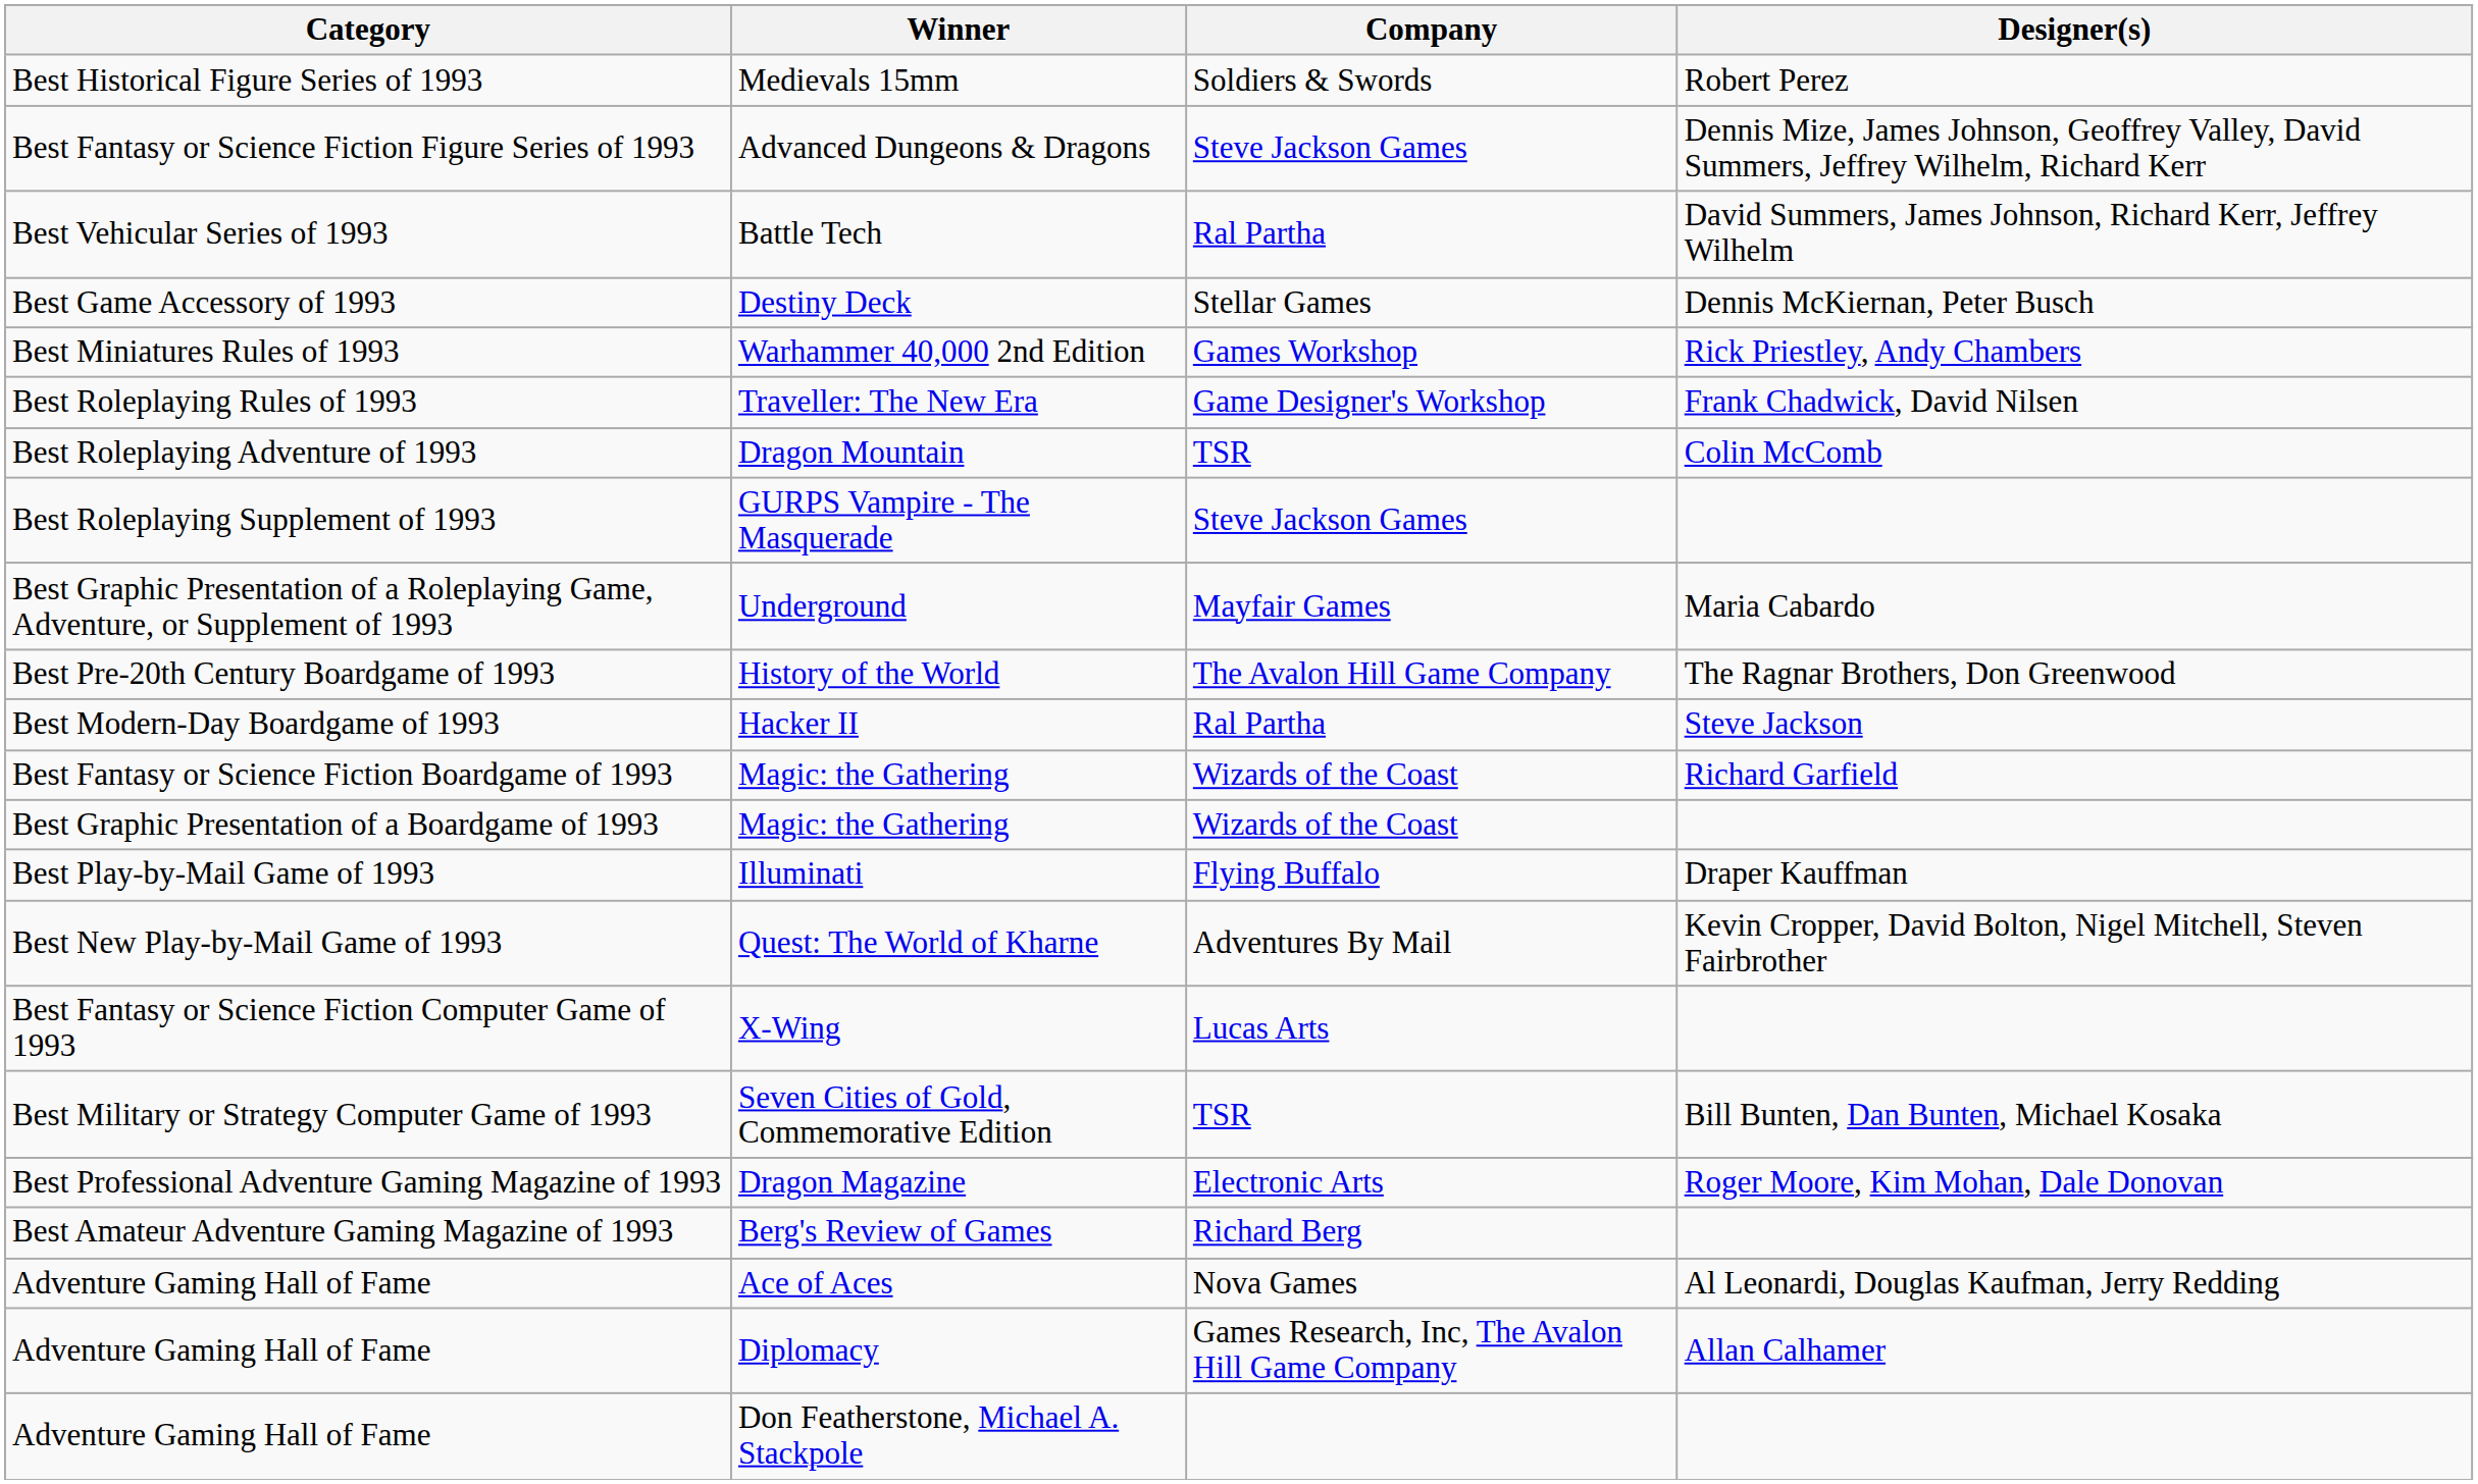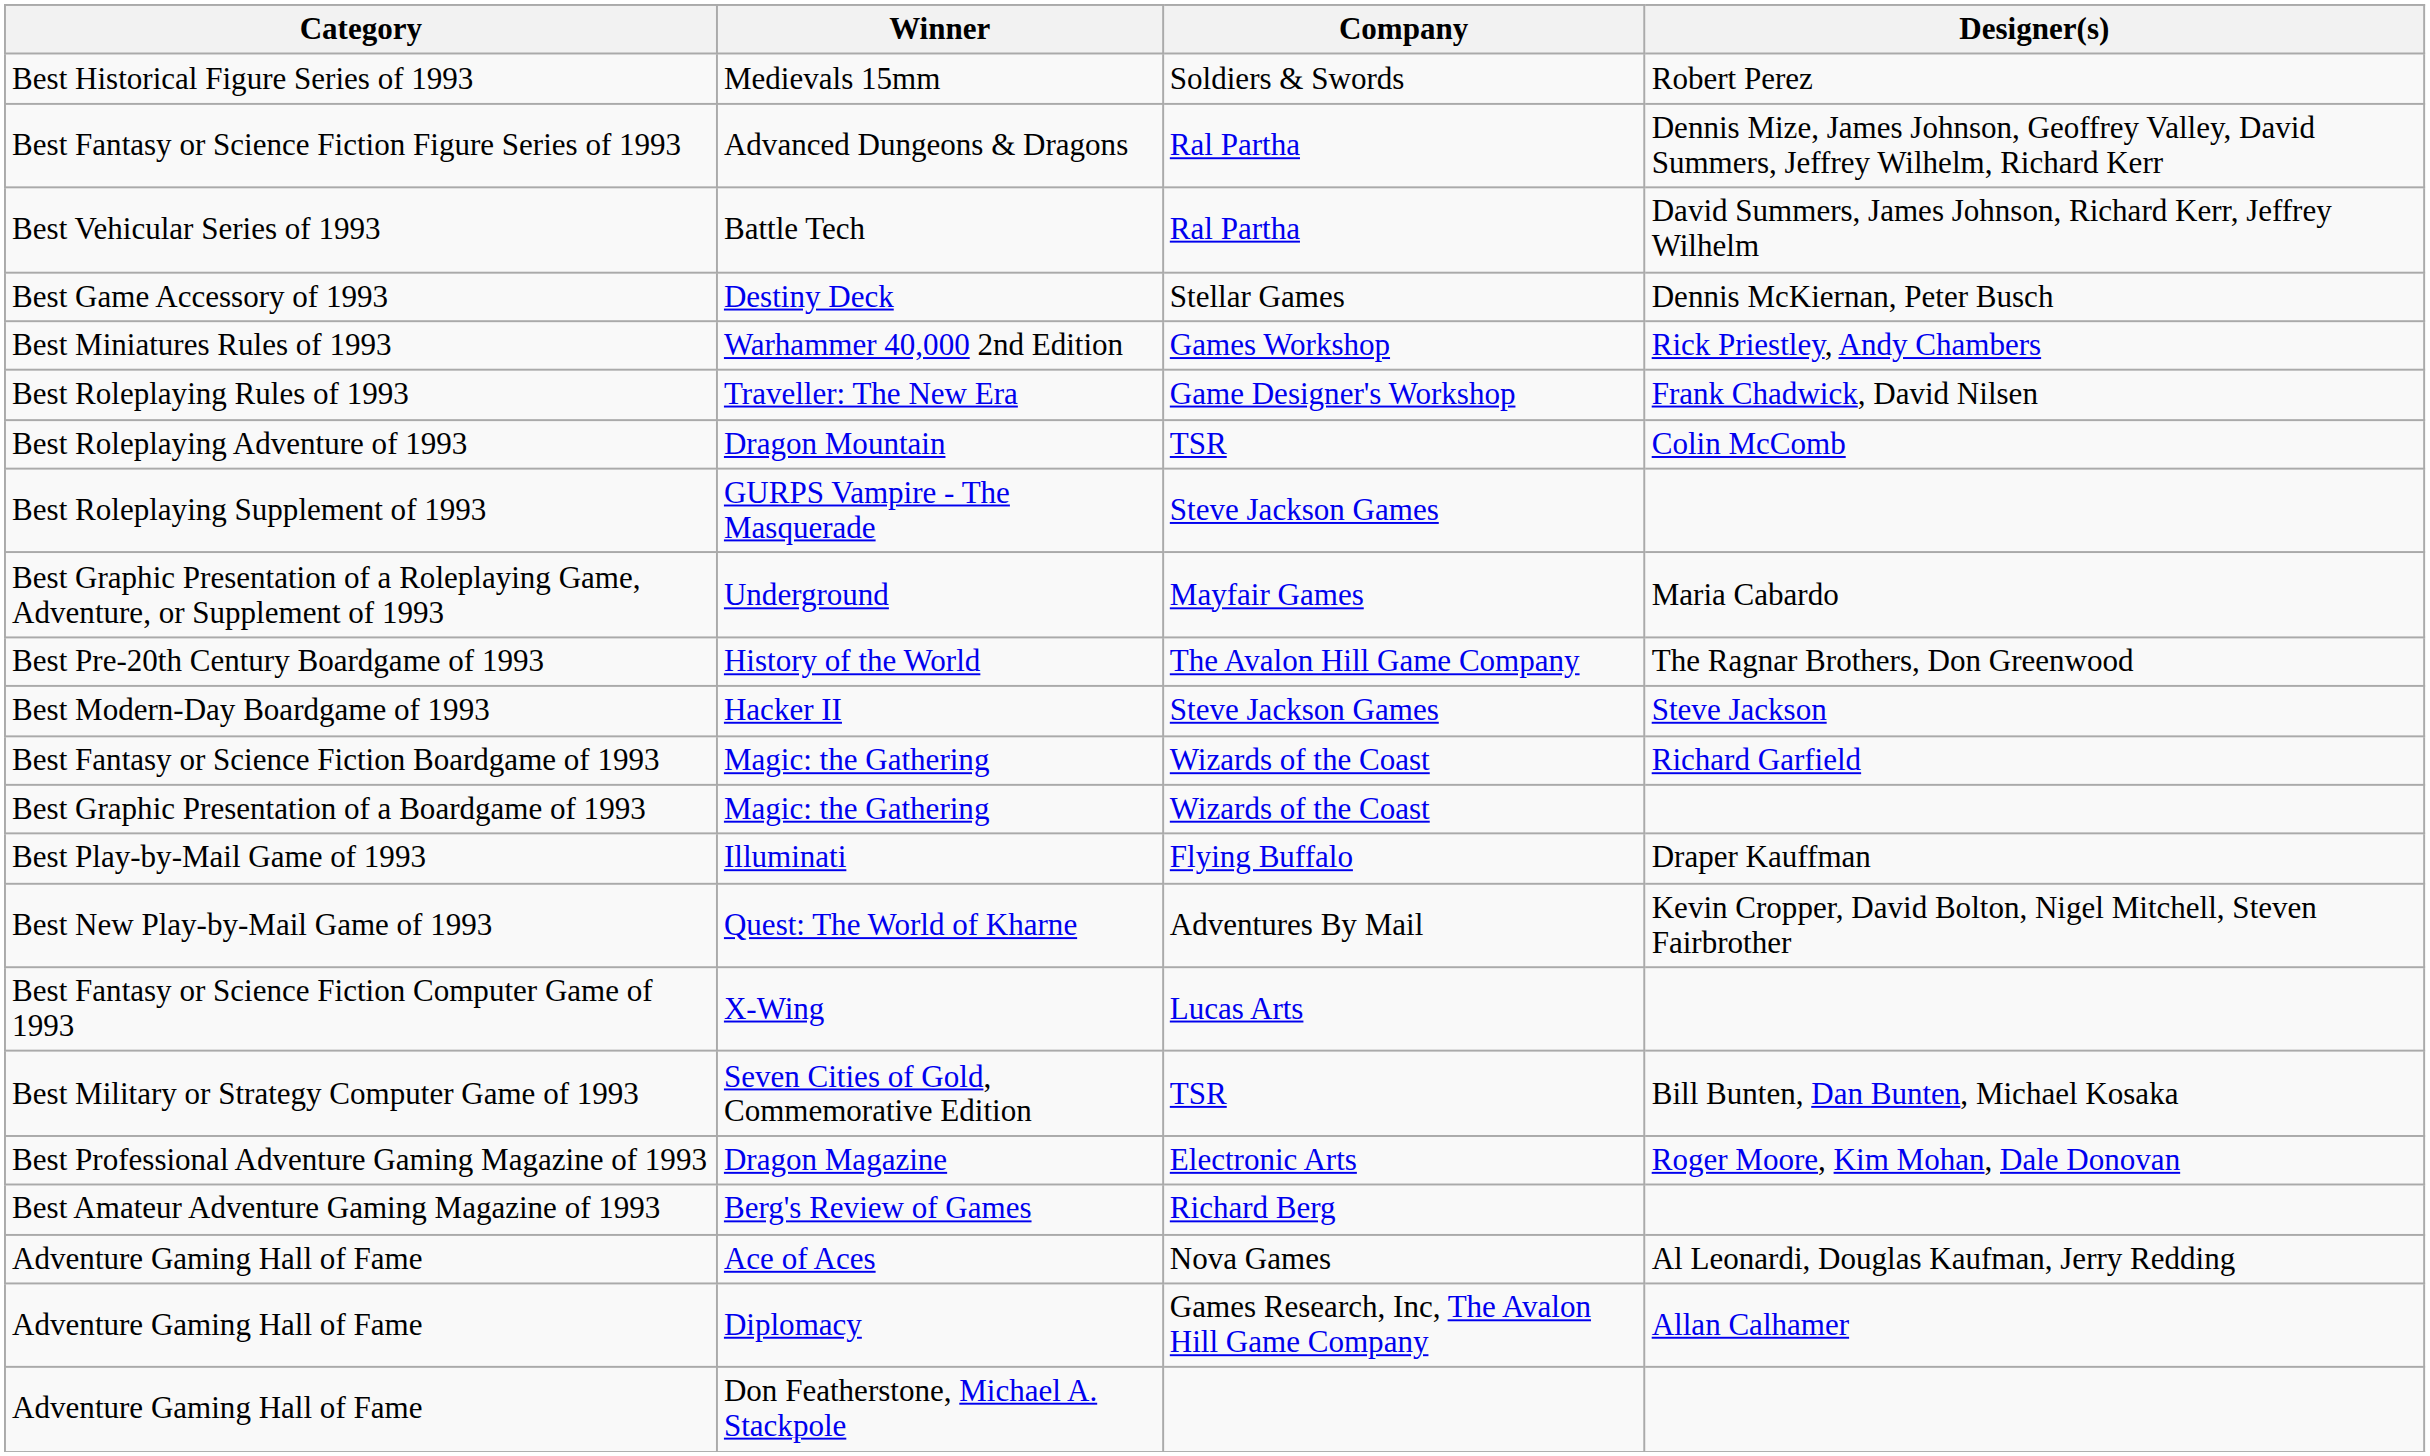 <table class="wikitable">
 <tr>
 <th>Category</th>
 <th>Winner</th>
 <th>Company</th>
 <th>Designer(s)</th>
 </tr>
 <tr>
 <td>Best Historical Figure Series of 1993</td>
 <td>Medievals 15mm</td>
 <td>Soldiers & Swords</td>
 <td>Robert Perez</td>
 </tr>
 <tr>
 <td>Best Fantasy or Science Fiction Figure Series of 1993</td>
 <td>Advanced Dungeons & Dragons</td>
-<td><a href='#'>Steve Jackson Games</a></td>
+<td><a href='#'>Ral Partha</a></td>
 <td>Dennis Mize, James Johnson, Geoffrey Valley, David Summers, Jeffrey Wilhelm, Richard Kerr</td>
 </tr>
 <tr>
 <td>Best Vehicular Series of 1993</td>
 <td>Battle Tech</td>
 <td><a href='#'>Ral Partha</a></td>
 <td>David Summers, James Johnson, Richard Kerr, Jeffrey Wilhelm</td>
 </tr>
 <tr>
 <td>Best Game Accessory of 1993</td>
 <td><a href='#'>Destiny Deck</a></td>
 <td>Stellar Games</td>
 <td>Dennis McKiernan, Peter Busch</td>
 </tr>
 <tr>
 <td>Best Miniatures Rules of 1993</td>
 <td><a href='#'>Warhammer 40,000</a> 2nd Edition</td>
 <td><a href='#'>Games Workshop</a></td>
 <td><a href='#'>Rick Priestley</a>, <a href='#'>Andy Chambers</a></td>
 </tr>
 <tr>
 <td>Best Roleplaying Rules of 1993</td>
 <td><a href='#'>Traveller: The New Era</a></td>
 <td><a href='#'>Game Designer's Workshop</a></td>
 <td><a href='#'>Frank Chadwick</a>, David Nilsen</td>
 </tr>
 <tr>
 <td>Best Roleplaying Adventure of 1993</td>
 <td><a href='#'>Dragon Mountain</a></td>
 <td><a href='#'>TSR</a></td>
 <td><a href='#'>Colin McComb</a></td>
 </tr>
 <tr>
 <td>Best Roleplaying Supplement of 1993</td>
 <td><a href='#'>GURPS Vampire - The Masquerade</a></td>
 <td><a href='#'>Steve Jackson Games</a></td>
 <td></td>
 </tr>
 <tr>
 <td>Best Graphic Presentation of a Roleplaying Game, Adventure, or Supplement of 1993</td>
 <td><a href='#'>Underground</a></td>
 <td><a href='#'>Mayfair Games</a></td>
 <td>Maria Cabardo</td>
 </tr>
 <tr>
 <td>Best Pre-20th Century Boardgame of 1993</td>
 <td><a href='#'>History of the World</a></td>
 <td><a href='#'>The Avalon Hill Game Company</a></td>
 <td>The Ragnar Brothers, Don Greenwood</td>
 </tr>
 <tr>
 <td>Best Modern-Day Boardgame of 1993</td>
 <td><a href='#'>Hacker II</a></td>
-<td><a href='#'>Ral Partha</a></td>
+<td><a href='#'>Steve Jackson Games</a></td>
 <td><a href='#'>Steve Jackson</a></td>
 </tr>
 <tr>
 <td>Best Fantasy or Science Fiction Boardgame of 1993</td>
 <td><a href='#'>Magic: the Gathering</a></td>
 <td><a href='#'>Wizards of the Coast</a></td>
 <td><a href='#'>Richard Garfield</a></td>
 </tr>
 <tr>
 <td>Best Graphic Presentation of a Boardgame of 1993</td>
 <td><a href='#'>Magic: the Gathering</a></td>
 <td><a href='#'>Wizards of the Coast</a></td>
 <td></td>
 </tr>
 <tr>
 <td>Best Play-by-Mail Game of 1993</td>
 <td><a href='#'>Illuminati</a></td>
 <td><a href='#'>Flying Buffalo</a></td>
 <td>Draper Kauffman</td>
 </tr>
 <tr>
 <td>Best New Play-by-Mail Game of 1993</td>
 <td><a href='#'>Quest: The World of Kharne</a></td>
 <td>Adventures By Mail</td>
 <td>Kevin Cropper, David Bolton, Nigel Mitchell, Steven Fairbrother</td>
 </tr>
 <tr>
 <td>Best Fantasy or Science Fiction Computer Game of 1993</td>
 <td><a href='#'>X-Wing</a></td>
 <td><a href='#'>Lucas Arts</a></td>
 <td></td>
 </tr>
 <tr>
 <td>Best Military or Strategy Computer Game of 1993</td>
 <td><a href='#'>Seven Cities of Gold</a>, Commemorative Edition</td>
 <td><a href='#'>TSR</a></td>
 <td>Bill Bunten, <a href='#'>Dan Bunten</a>, Michael Kosaka</td>
 </tr>
 <tr>
 <td>Best Professional Adventure Gaming Magazine of 1993</td>
 <td><a href='#'>Dragon Magazine</a></td>
 <td><a href='#'>Electronic Arts</a></td>
 <td><a href='#'>Roger Moore</a>, <a href='#'>Kim Mohan</a>, <a href='#'>Dale Donovan</a></td>
 </tr>
 <tr>
 <td>Best Amateur Adventure Gaming Magazine of 1993</td>
 <td><a href='#'>Berg's Review of Games</a></td>
 <td><a href='#'>Richard Berg</a></td>
 <td></td>
 </tr>
 <tr>
 <td>Adventure Gaming Hall of Fame</td>
 <td><a href='#'>Ace of Aces</a></td>
 <td>Nova Games</td>
 <td>Al Leonardi, Douglas Kaufman, Jerry Redding</td>
 </tr>
 <tr>
 <td>Adventure Gaming Hall of Fame</td>
 <td><a href='#'>Diplomacy</a></td>
 <td>Games Research, Inc, <a href='#'>The Avalon Hill Game Company</a></td>
 <td><a href='#'>Allan Calhamer</a></td>
 </tr>
 <tr>
 <td>Adventure Gaming Hall of Fame</td>
 <td>Don Featherstone, <a href='#'>Michael A. Stackpole</a></td>
 <td></td>
 <td></td>
 </tr>
 <tr>
 </tr>
 </table>
